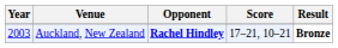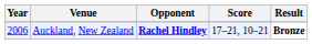 <table class="sortable wikitable" style="font-size: 90%;">
 <tr>
 <th>Year</th>
 <th>Venue</th>
 <th>Opponent</th>
 <th>Score</th>
 <th>Result</th>
 </tr>
 <tr>
 </tr>
 <tr style="background:#ECF2FF">
-<td align="center"><a href='#'>2003</a></td>
+<td align="center"><a href='#'>2006</a></td>
 <td align="left"><a href='#'>Auckland</a>, <a href='#'>New Zealand</a></td>
 <td align="left"><strong> <a href='#'>Rachel Hindley</a></strong></td>
 <td align="left">17–21, 10–21</td>
 <td style="text-align:left; background:white"> <strong>Bronze</strong></td>
 </tr>
 </table>
